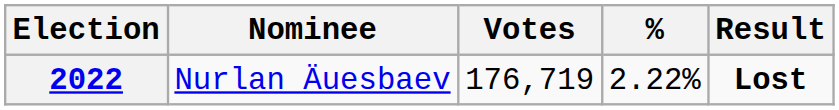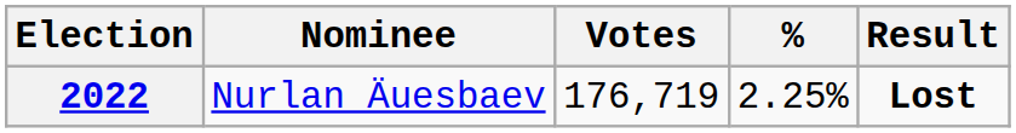 <table class="wikitable" style="text-align:center">
 <tr>
 <th><strong>Election</strong></th>
 <th>Nominee</th>
 <th><strong>Votes</strong></th>
 <th><strong>%</strong></th>
 <th>Result</th>
 </tr>
 <tr>
 <th><a href='#'>2022</a></th>
 <td><a href='#'>Nurlan Äuesbaev</a></td>
 <td>176,719</td>
-<td>2.22%</td>
+<td>2.25%</td>
 <td><strong>Lost</strong> </td>
 </tr>
 </table>
